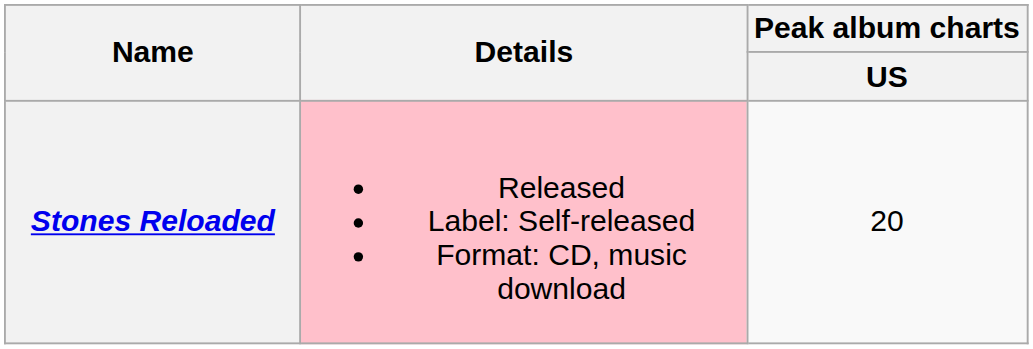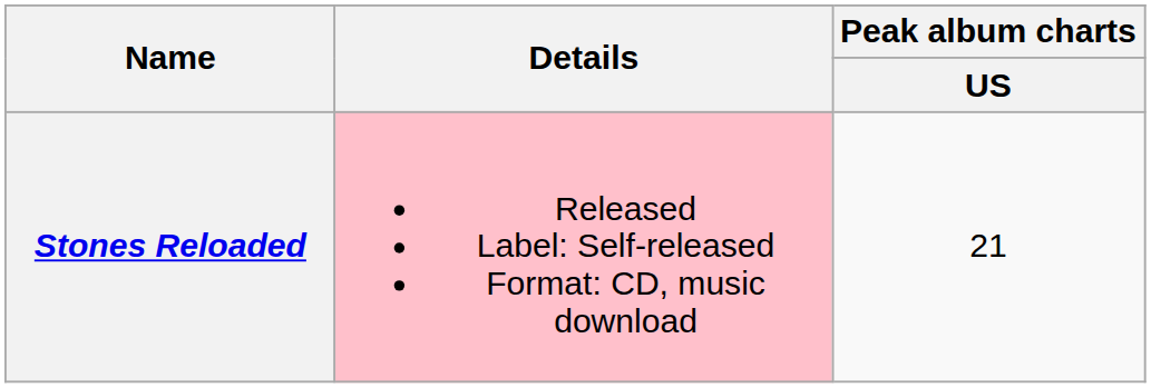 <table class="wikitable" style="text-align:center">
 <tr>
 <th rowspan=2 style=width:150px;>Name</th>
 <th rowspan=2 style=width:230px;>Details</th>
 <th>Peak album charts</th>
 </tr>
 <tr>
 <th>US</th>
 </tr>
 <tr>
 <th><em><a href='#'>Stones Reloaded</a></em></th>
 <td style="background: pink;"><br><ul><li>Released </li><li>Label: Self-released</li><li>Format: CD, music download</li></ul></td>
-<td>20</td>
+<td>21</td>
 </tr>
 </table>
